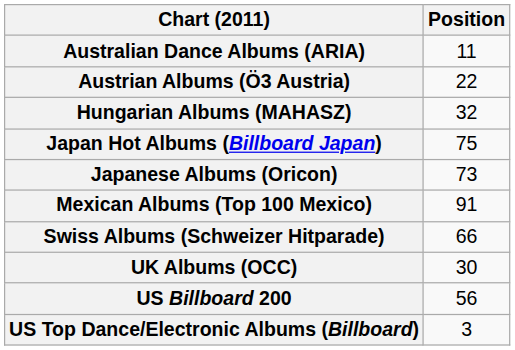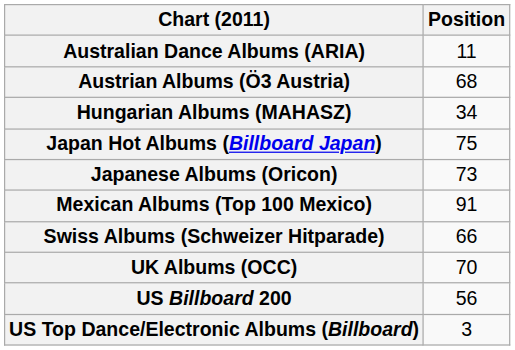 <table class="wikitable sortable plainrowheaders" style="text-align:center">
 <tr>
 <th scope="col">Chart (2011)</th>
 <th scope="col">Position</th>
 </tr>
 <tr>
 <th scope="row">Australian Dance Albums (ARIA)</th>
 <td>11</td>
 </tr>
 <tr>
 <th scope="row">Austrian Albums (Ö3 Austria)</th>
-<td>22</td>
+<td>68</td>
 </tr>
 <tr>
 <th scope="row">Hungarian Albums (MAHASZ)</th>
-<td>32</td>
+<td>34</td>
 </tr>
 <tr>
 <th scope="row">Japan Hot Albums (<em><a href='#'>Billboard Japan</a></em>)</th>
 <td>75</td>
 </tr>
 <tr>
 <th scope="row">Japanese Albums (Oricon)</th>
 <td>73</td>
 </tr>
 <tr>
 <th scope="row">Mexican Albums (Top 100 Mexico)</th>
 <td>91</td>
 </tr>
 <tr>
 <th scope="row">Swiss Albums (Schweizer Hitparade)</th>
 <td>66</td>
 </tr>
 <tr>
 <th scope="row">UK Albums (OCC)</th>
-<td>30</td>
+<td>70</td>
 </tr>
 <tr>
 <th scope="row">US <em>Billboard</em> 200</th>
 <td>56</td>
 </tr>
 <tr>
 <th scope="row">US Top Dance/Electronic Albums (<em>Billboard</em>)</th>
 <td>3</td>
 </tr>
 </table>
